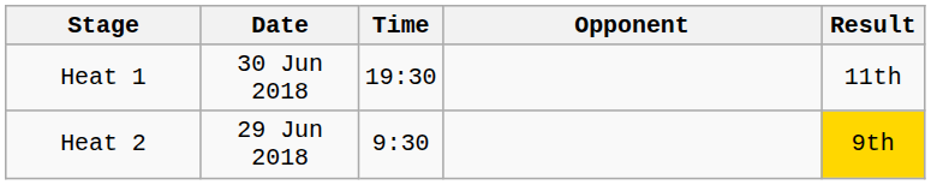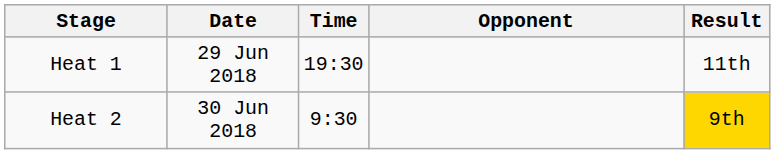 <table class=wikitable>
 <tr>
 <th width=100>Stage</th>
 <th width=80>Date</th>
 <th width=10>Time</th>
 <th width=200>Opponent</th>
 <th width=50>Result</th>
 </tr>
 <tr align=center>
 <td>Heat 1</td>
-<td>30 Jun 2018</td>
+<td>29 Jun 2018</td>
 <td>19:30</td>
 <td></td>
 <td>11th</td>
 </tr>
 <tr align=center>
 <td>Heat 2</td>
-<td>29 Jun 2018</td>
+<td>30 Jun 2018</td>
 <td>9:30</td>
 <td></td>
 <td style="background: gold;">9th</td>
 </tr>
 </table>
